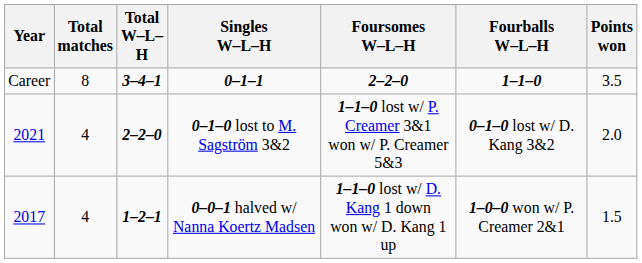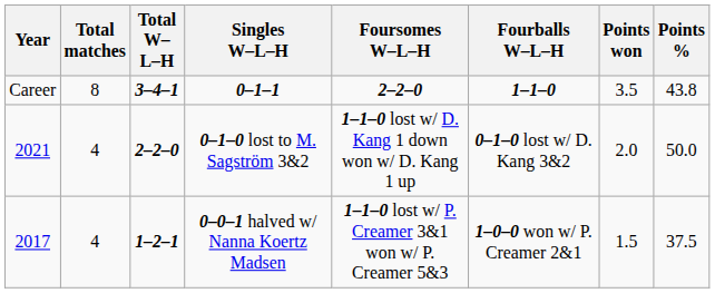 <table class="wikitable" style="text-align:center; font-size: 95%;">
 <tr>
 <th>Year</th>
 <th>Total<br>matches</th>
 <th>Total<br>W–L–H</th>
 <th>Singles<br>W–L–H</th>
 <th>Foursomes<br>W–L–H</th>
 <th>Fourballs<br>W–L–H</th>
 <th>Points<br>won</th>
+<th>Points<br>%</th>
 </tr>
 <tr>
 <td>Career</td>
 <td>8</td>
 <td><strong><em>3–4–1</em></strong></td>
 <td><strong><em>0–1–1</em></strong></td>
 <td><strong><em>2–2–0</em></strong></td>
 <td><strong><em>1–1–0</em></strong></td>
 <td>3.5</td>
+<td>43.8</td>
 </tr>
 <tr>
 <td><a href='#'>2021</a></td>
 <td>4</td>
 <td><strong><em>2–2–0</em></strong></td>
 <td><strong><em>0–1–0</em></strong> lost to <a href='#'>M. Sagström</a> 3&2</td>
-<td><strong><em>1–1–0</em></strong> lost w/ <a href='#'>P. Creamer</a> 3&1 <br>won w/ P. Creamer 5&3</td>
+<td><strong><em>1–1–0</em></strong> lost w/ <a href='#'>D. Kang</a> 1 down<br>won w/ D. Kang 1 up</td>
 <td><strong><em>0–1–0</em></strong> lost w/ D. Kang 3&2</td>
 <td>2.0</td>
+<td>50.0</td>
 </tr>
 <tr>
 <td><a href='#'>2017</a></td>
 <td>4</td>
 <td><strong><em>1–2–1</em></strong></td>
 <td><strong><em>0–0–1</em></strong> halved w/ <a href='#'>Nanna Koertz Madsen</a></td>
-<td><strong><em>1–1–0</em></strong> lost w/ <a href='#'>D. Kang</a> 1 down<br>won w/ D. Kang 1 up</td>
+<td><strong><em>1–1–0</em></strong> lost w/ <a href='#'>P. Creamer</a> 3&1 <br>won w/ P. Creamer 5&3</td>
 <td><strong><em>1–0–0</em></strong> won w/ P. Creamer 2&1</td>
 <td>1.5</td>
+<td>37.5</td>
 </tr>
 </table>
